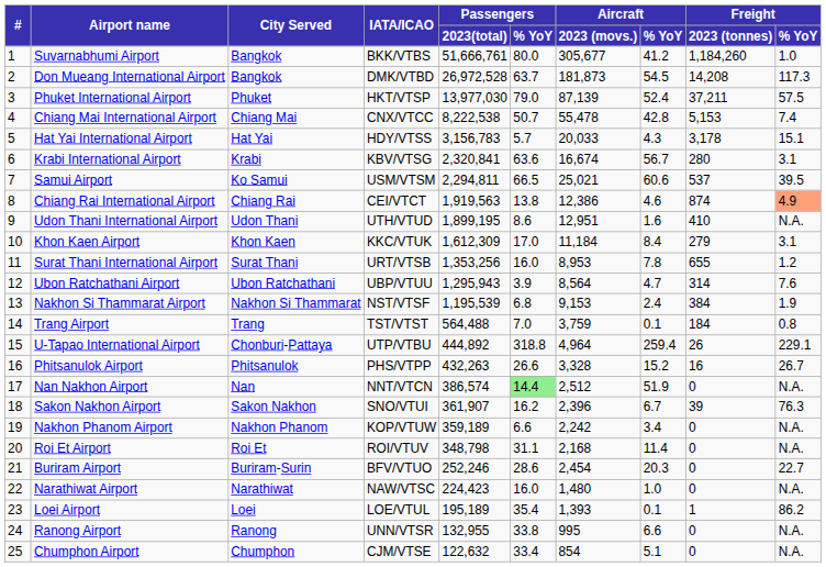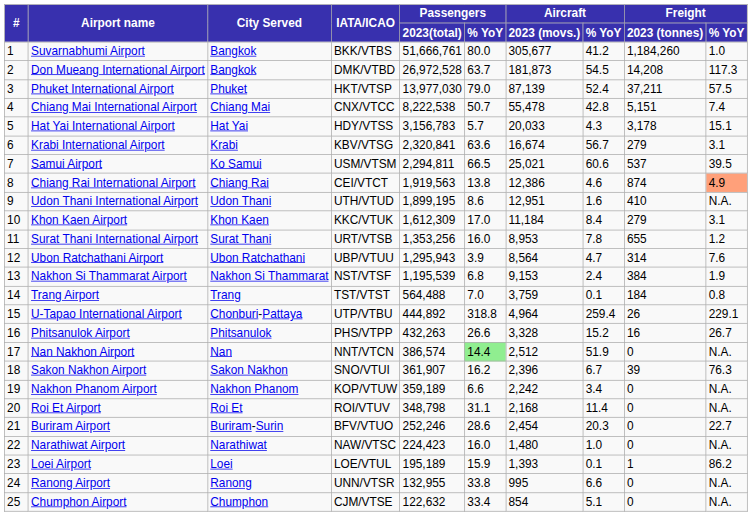 <table class="wikitable sortable">
 <tr>
 <th style="background:#3830AE;color: white" rowspan="2" width=25px>#</th>
 <th style="background:#3830AE;color: white" rowspan="2">Airport name</th>
 <th style="background:#3830AE;color: white" rowspan="2">City Served</th>
 <th style="background:#3830AE;color: white" rowspan="2" width=50px>IATA/ICAO</th>
 <th style="background:#3830AE;color: white" colspan="2">Passengers</th>
 <th style="background:#3830AE;color: white" colspan="2">Aircraft</th>
 <th style="background:#3830AE;color: white" colspan="2">Freight</th>
 </tr>
 <tr>
 <th style="background:#3830AE;color: white">2023(total)</th>
 <th style="background:#3830AE;color: white">% YoY</th>
 <th style="background:#3830AE;color: white">2023 (movs.)</th>
 <th style="background:#3830AE;color: white">% YoY</th>
 <th style="background:#3830AE;color: white">2023 (tonnes)</th>
 <th style="background:#3830AE;color: white">% YoY</th>
 </tr>
 <tr>
 <td>1</td>
 <td><a href='#'>Suvarnabhumi Airport</a></td>
 <td><a href='#'>Bangkok</a></td>
 <td>BKK/VTBS</td>
 <td>51,666,761</td>
 <td> 80.0</td>
 <td>305,677</td>
 <td> 41.2</td>
 <td>1,184,260</td>
 <td> 1.0</td>
 </tr>
 <tr>
 <td>2</td>
 <td><a href='#'>Don Mueang International Airport</a></td>
 <td><a href='#'>Bangkok</a></td>
 <td>DMK/VTBD</td>
 <td>26,972,528</td>
 <td> 63.7</td>
 <td>181,873</td>
 <td> 54.5</td>
 <td>14,208</td>
 <td> 117.3</td>
 </tr>
 <tr>
 <td>3</td>
 <td><a href='#'>Phuket International Airport</a></td>
 <td><a href='#'>Phuket</a></td>
 <td>HKT/VTSP</td>
 <td>13,977,030</td>
 <td> 79.0</td>
 <td>87,139</td>
 <td> 52.4</td>
 <td>37,211</td>
 <td> 57.5</td>
 </tr>
 <tr>
 <td>4</td>
 <td><a href='#'>Chiang Mai International Airport</a></td>
 <td><a href='#'>Chiang Mai</a></td>
 <td>CNX/VTCC</td>
 <td>8,222,538</td>
 <td> 50.7</td>
 <td>55,478</td>
 <td> 42.8</td>
-<td>5,153</td>
+<td>5,151</td>
 <td> 7.4</td>
 </tr>
 <tr>
 <td>5</td>
 <td><a href='#'>Hat Yai International Airport</a></td>
 <td><a href='#'>Hat Yai</a></td>
 <td>HDY/VTSS</td>
 <td>3,156,783</td>
 <td> 5.7</td>
 <td>20,033</td>
 <td> 4.3</td>
 <td>3,178</td>
 <td> 15.1</td>
 </tr>
 <tr>
 <td>6</td>
 <td><a href='#'>Krabi International Airport</a></td>
 <td><a href='#'>Krabi</a></td>
 <td>KBV/VTSG</td>
 <td>2,320,841</td>
 <td> 63.6</td>
 <td>16,674</td>
 <td> 56.7</td>
-<td>280</td>
+<td>279</td>
 <td> 3.1</td>
 </tr>
 <tr>
 <td>7</td>
 <td><a href='#'>Samui Airport</a></td>
 <td><a href='#'>Ko Samui</a></td>
 <td>USM/VTSM</td>
 <td>2,294,811</td>
 <td> 66.5</td>
 <td>25,021</td>
 <td> 60.6</td>
 <td>537</td>
 <td> 39.5</td>
 </tr>
 <tr>
 <td>8</td>
 <td><a href='#'>Chiang Rai International Airport</a></td>
 <td><a href='#'>Chiang Rai</a></td>
 <td>CEI/VTCT</td>
 <td>1,919,563</td>
 <td> 13.8</td>
 <td>12,386</td>
 <td> 4.6</td>
 <td>874</td>
 <td style="background: lightsalmon;"> 4.9</td>
 </tr>
 <tr>
 <td>9</td>
 <td><a href='#'>Udon Thani International Airport</a></td>
 <td><a href='#'>Udon Thani</a></td>
 <td>UTH/VTUD</td>
 <td>1,899,195</td>
 <td> 8.6</td>
 <td>12,951</td>
 <td> 1.6</td>
 <td>410</td>
 <td>N.A.</td>
 </tr>
 <tr>
 <td>10</td>
 <td><a href='#'>Khon Kaen Airport</a></td>
 <td><a href='#'>Khon Kaen</a></td>
 <td>KKC/VTUK</td>
 <td>1,612,309</td>
 <td> 17.0</td>
 <td>11,184</td>
 <td> 8.4</td>
 <td>279</td>
 <td> 3.1</td>
 </tr>
 <tr>
 <td>11</td>
 <td><a href='#'>Surat Thani International Airport</a></td>
 <td><a href='#'>Surat Thani</a></td>
 <td>URT/VTSB</td>
 <td>1,353,256</td>
 <td> 16.0</td>
 <td>8,953</td>
 <td> 7.8</td>
 <td>655</td>
 <td> 1.2</td>
 </tr>
 <tr>
 <td>12</td>
 <td><a href='#'>Ubon Ratchathani Airport</a></td>
 <td><a href='#'>Ubon Ratchathani</a></td>
 <td>UBP/VTUU</td>
 <td>1,295,943</td>
 <td> 3.9</td>
 <td>8,564</td>
 <td> 4.7</td>
 <td>314</td>
 <td> 7.6</td>
 </tr>
 <tr>
 <td>13</td>
 <td><a href='#'>Nakhon Si Thammarat Airport</a></td>
 <td><a href='#'>Nakhon Si Thammarat</a></td>
 <td>NST/VTSF</td>
 <td>1,195,539</td>
 <td> 6.8</td>
 <td>9,153</td>
 <td> 2.4</td>
 <td>384</td>
 <td> 1.9</td>
 </tr>
 <tr>
 <td>14</td>
 <td><a href='#'>Trang Airport</a></td>
 <td><a href='#'>Trang</a></td>
 <td>TST/VTST</td>
 <td>564,488</td>
 <td> 7.0</td>
 <td>3,759</td>
 <td> 0.1</td>
 <td>184</td>
 <td> 0.8</td>
 </tr>
 <tr>
 <td>15</td>
 <td><a href='#'>U-Tapao International Airport</a></td>
 <td><a href='#'>Chonburi</a>-<a href='#'>Pattaya</a></td>
 <td>UTP/VTBU</td>
 <td>444,892</td>
 <td> 318.8</td>
 <td>4,964</td>
 <td> 259.4</td>
 <td>26</td>
 <td> 229.1</td>
 </tr>
 <tr>
 <td>16</td>
 <td><a href='#'>Phitsanulok Airport</a></td>
 <td><a href='#'>Phitsanulok</a></td>
 <td>PHS/VTPP</td>
 <td>432,263</td>
 <td> 26.6</td>
 <td>3,328</td>
 <td> 15.2</td>
 <td>16</td>
 <td> 26.7</td>
 </tr>
 <tr>
 <td>17</td>
 <td><a href='#'>Nan Nakhon Airport</a></td>
 <td><a href='#'>Nan</a></td>
 <td>NNT/VTCN</td>
 <td>386,574</td>
 <td style="background: lightgreen;"> 14.4</td>
 <td>2,512</td>
 <td> 51.9</td>
 <td>0</td>
 <td>N.A.</td>
 </tr>
 <tr>
 <td>18</td>
 <td><a href='#'>Sakon Nakhon Airport</a></td>
 <td><a href='#'>Sakon Nakhon</a></td>
 <td>SNO/VTUI</td>
 <td>361,907</td>
 <td> 16.2</td>
 <td>2,396</td>
 <td> 6.7</td>
 <td>39</td>
 <td> 76.3</td>
 </tr>
 <tr>
 <td>19</td>
 <td><a href='#'>Nakhon Phanom Airport</a></td>
 <td><a href='#'>Nakhon Phanom</a></td>
 <td>KOP/VTUW</td>
 <td>359,189</td>
 <td> 6.6</td>
 <td>2,242</td>
 <td> 3.4</td>
 <td>0</td>
 <td>N.A.</td>
 </tr>
 <tr>
 <td>20</td>
 <td><a href='#'>Roi Et Airport</a></td>
 <td><a href='#'>Roi Et</a></td>
 <td>ROI/VTUV</td>
 <td>348,798</td>
 <td> 31.1</td>
 <td>2,168</td>
 <td> 11.4</td>
 <td>0</td>
 <td>N.A.</td>
 </tr>
 <tr>
 <td>21</td>
 <td><a href='#'>Buriram Airport</a></td>
 <td><a href='#'>Buriram</a>-<a href='#'>Surin</a></td>
 <td>BFV/VTUO</td>
 <td>252,246</td>
 <td>28.6</td>
 <td>2,454</td>
 <td> 20.3</td>
 <td>0</td>
 <td> 22.7</td>
 </tr>
 <tr>
 <td>22</td>
 <td><a href='#'>Narathiwat Airport</a></td>
 <td><a href='#'>Narathiwat</a></td>
 <td>NAW/VTSC</td>
 <td>224,423</td>
 <td> 16.0</td>
 <td>1,480</td>
 <td> 1.0</td>
 <td>0</td>
 <td>N.A.</td>
 </tr>
 <tr>
 <td>23</td>
 <td><a href='#'>Loei Airport</a></td>
 <td><a href='#'>Loei</a></td>
 <td>LOE/VTUL</td>
 <td>195,189</td>
-<td> 35.4</td>
+<td> 15.9</td>
 <td>1,393</td>
 <td> 0.1</td>
 <td>1</td>
 <td> 86.2</td>
 </tr>
 <tr>
 <td>24</td>
 <td><a href='#'>Ranong Airport</a></td>
 <td><a href='#'>Ranong</a></td>
 <td>UNN/VTSR</td>
 <td>132,955</td>
 <td> 33.8</td>
 <td>995</td>
 <td> 6.6</td>
 <td>0</td>
 <td>N.A.</td>
 </tr>
 <tr>
 <td>25</td>
 <td><a href='#'>Chumphon Airport</a></td>
 <td><a href='#'>Chumphon</a></td>
 <td>CJM/VTSE</td>
 <td>122,632</td>
 <td> 33.4</td>
 <td>854</td>
 <td> 5.1</td>
 <td>0</td>
 <td>N.A.</td>
 </tr>
 </table>
